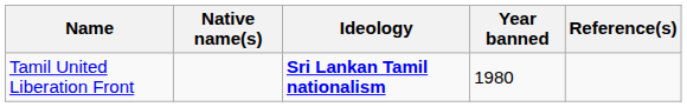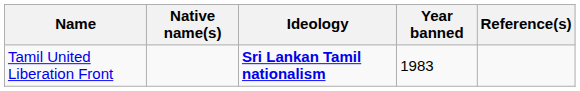 <table class="wikitable sortable">
 <tr>
 <th>Name</th>
 <th>Native name(s)</th>
 <th>Ideology</th>
 <th>Year banned</th>
 <th>Reference(s)</th>
 </tr>
 <tr>
 <td><a href='#'>Tamil United Liberation Front</a></td>
 <td></td>
 <td><strong><a href='#'>Sri Lankan Tamil nationalism</a></strong></td>
-<td>1980</td>
+<td>1983</td>
 <td></td>
 </tr>
 </table>
